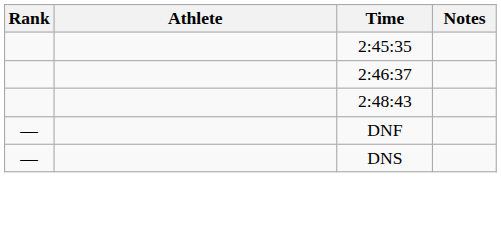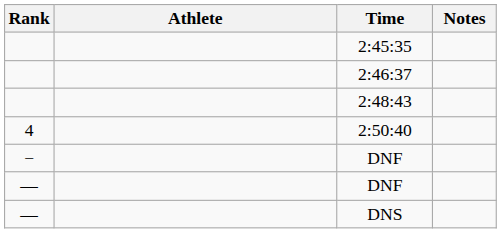 <table class="wikitable sortable" style="text-align:center">
 <tr>
 <th width=10>Rank</th>
 <th width=250>Athlete</th>
 <th width=80>Time</th>
 <th width=50>Notes</th>
 </tr>
 <tr>
 <td></td>
 <td align=left></td>
 <td>2:45:35</td>
 <td></td>
 </tr>
 <tr>
 <td></td>
 <td align=left></td>
 <td>2:46:37</td>
 <td></td>
 </tr>
 <tr>
 <td></td>
 <td align=left></td>
 <td>2:48:43</td>
 <td></td>
 </tr>
 <tr>
+<td>4</td>
+<td align=left></td>
+<td>2:50:40</td>
+<td></td>
+</tr>
+<tr>
+<td>−</td>
+<td align=left></td>
+<td>DNF</td>
+<td></td>
+</tr>
+<tr>
 <td>—</td>
 <td align=left></td>
 <td>DNF</td>
 <td></td>
 </tr>
 <tr>
 <td>—</td>
 <td align=left></td>
 <td>DNS</td>
 <td></td>
 </tr>
 </table>
